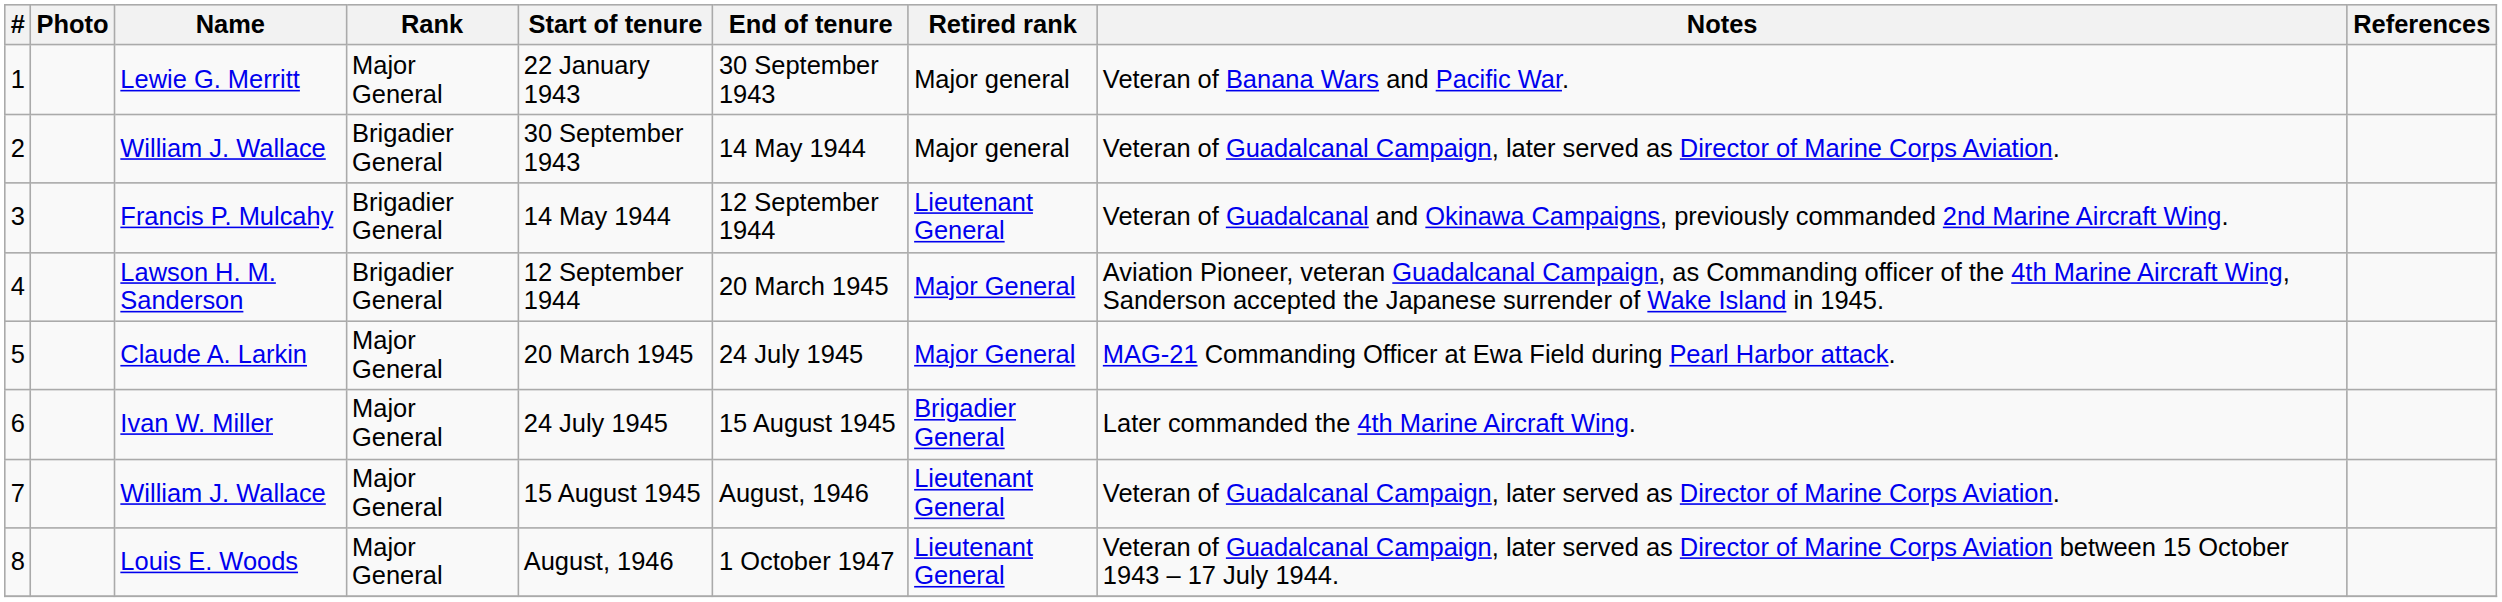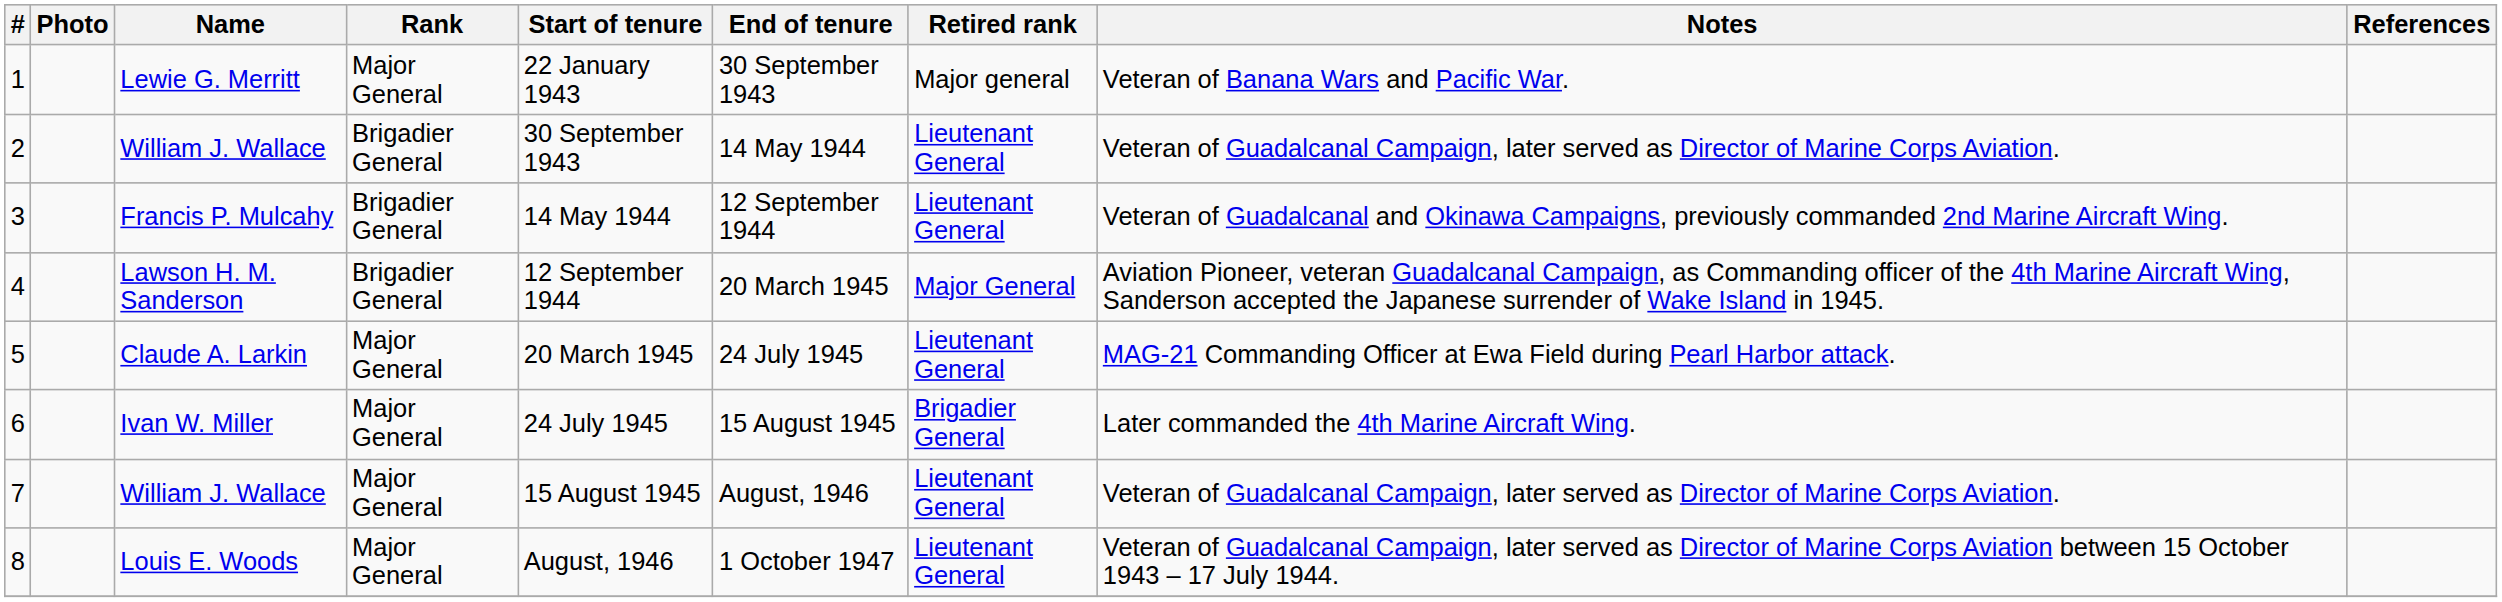 <table class="wikitable">
 <tr>
 <th>#</th>
 <th>Photo</th>
 <th>Name</th>
 <th>Rank</th>
 <th>Start of tenure</th>
 <th>End of tenure</th>
 <th>Retired rank</th>
 <th>Notes</th>
 <th>References</th>
 </tr>
 <tr>
 <td>1</td>
 <td></td>
 <td><a href='#'>Lewie G. Merritt</a></td>
 <td>Major General</td>
 <td>22 January 1943</td>
 <td>30 September 1943</td>
 <td>Major general</td>
 <td>Veteran of <a href='#'>Banana Wars</a> and <a href='#'>Pacific War</a>.</td>
 <td></td>
 </tr>
 <tr>
 <td>2</td>
 <td></td>
 <td><a href='#'>William J. Wallace</a></td>
 <td>Brigadier General</td>
 <td>30 September 1943</td>
 <td>14 May 1944</td>
-<td>Major general</td>
+<td><a href='#'>Lieutenant General</a></td>
 <td>Veteran of <a href='#'>Guadalcanal Campaign</a>, later served as <a href='#'>Director of Marine Corps Aviation</a>.</td>
 <td></td>
 </tr>
 <tr>
 <td>3</td>
 <td></td>
 <td><a href='#'>Francis P. Mulcahy</a></td>
 <td>Brigadier General</td>
 <td>14 May 1944</td>
 <td>12 September 1944</td>
 <td><a href='#'>Lieutenant General</a></td>
 <td>Veteran of <a href='#'>Guadalcanal</a> and <a href='#'>Okinawa Campaigns</a>, previously commanded <a href='#'>2nd Marine Aircraft Wing</a>.</td>
 <td></td>
 </tr>
 <tr>
 <td>4</td>
 <td></td>
 <td><a href='#'>Lawson H. M. Sanderson</a></td>
 <td>Brigadier General</td>
 <td>12 September 1944</td>
 <td>20 March 1945</td>
 <td><a href='#'>Major General</a></td>
 <td>Aviation Pioneer, veteran <a href='#'>Guadalcanal Campaign</a>, as Commanding officer of the <a href='#'>4th Marine Aircraft Wing</a>, Sanderson accepted the Japanese surrender of <a href='#'>Wake Island</a> in 1945.</td>
 <td></td>
 </tr>
 <tr>
 <td>5</td>
 <td></td>
 <td><a href='#'>Claude A. Larkin</a></td>
 <td>Major General</td>
 <td>20 March 1945</td>
 <td>24 July 1945</td>
-<td><a href='#'>Major General</a></td>
+<td><a href='#'>Lieutenant General</a></td>
 <td><a href='#'>MAG-21</a> Commanding Officer at Ewa Field during <a href='#'>Pearl Harbor attack</a>.</td>
 <td></td>
 </tr>
 <tr>
 <td>6</td>
 <td></td>
 <td><a href='#'>Ivan W. Miller</a></td>
 <td>Major General</td>
 <td>24 July 1945</td>
 <td>15 August 1945</td>
 <td><a href='#'>Brigadier General</a></td>
 <td>Later commanded the <a href='#'>4th Marine Aircraft Wing</a>.</td>
 <td></td>
 </tr>
 <tr>
 <td>7</td>
 <td></td>
 <td><a href='#'>William J. Wallace</a></td>
 <td>Major General</td>
 <td>15 August 1945</td>
 <td>August, 1946</td>
 <td><a href='#'>Lieutenant General</a></td>
 <td>Veteran of <a href='#'>Guadalcanal Campaign</a>, later served as <a href='#'>Director of Marine Corps Aviation</a>.</td>
 <td></td>
 </tr>
 <tr>
 <td>8</td>
 <td></td>
 <td><a href='#'>Louis E. Woods</a></td>
 <td>Major General</td>
 <td>August, 1946</td>
 <td>1 October 1947</td>
 <td><a href='#'>Lieutenant General</a></td>
 <td>Veteran of <a href='#'>Guadalcanal Campaign</a>, later served as <a href='#'>Director of Marine Corps Aviation</a> between 15 October 1943 – 17 July 1944.</td>
 <td></td>
 </tr>
 <tr>
 </tr>
 </table>
